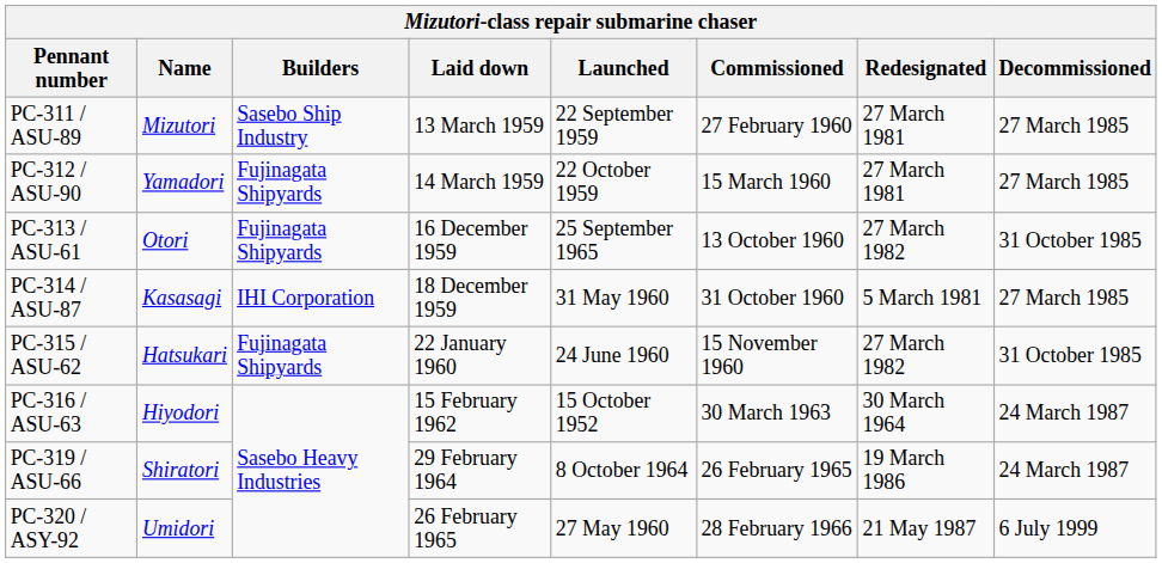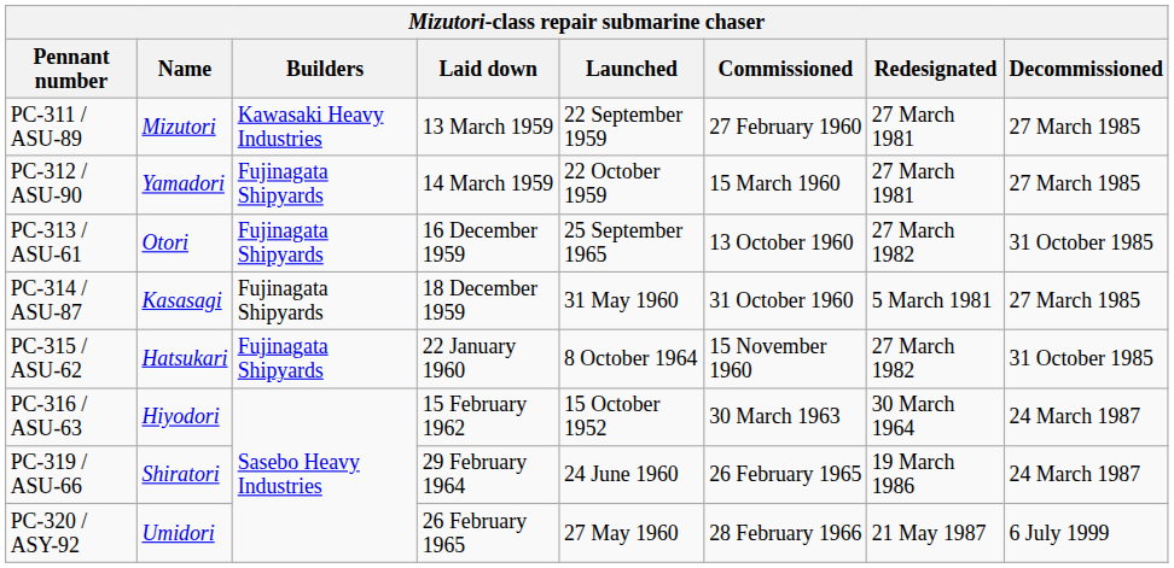 <table class="wikitable">
 <tr>
 <th colspan="8"><em>Mizutori</em>-class repair submarine chaser</th>
 </tr>
 <tr>
 <th>Pennant number</th>
 <th>Name</th>
 <th>Builders</th>
 <th>Laid down</th>
 <th>Launched</th>
 <th>Commissioned</th>
 <th>Redesignated</th>
 <th>Decommissioned</th>
 </tr>
 <tr>
 <td>PC-311 / ASU-89</td>
 <td><em><a href='#'>Mizutori</a></em></td>
-<td><a href='#'>Sasebo Ship Industry</a></td>
+<td><a href='#'>Kawasaki Heavy Industries</a></td>
 <td>13 March 1959</td>
 <td>22 September 1959</td>
 <td>27 February 1960</td>
 <td>27 March 1981</td>
 <td>27 March 1985</td>
 </tr>
 <tr>
 <td>PC-312 / ASU-90</td>
 <td><em><a href='#'>Yamadori</a></em></td>
 <td><a href='#'>Fujinagata Shipyards</a></td>
 <td>14 March 1959</td>
 <td>22 October 1959</td>
 <td>15 March 1960</td>
 <td>27 March 1981</td>
 <td>27 March 1985</td>
 </tr>
 <tr>
 <td>PC-313 / ASU-61</td>
 <td><em><a href='#'>Otori</a></em></td>
 <td><a href='#'>Fujinagata Shipyards</a></td>
 <td>16 December 1959</td>
 <td>25 September 1965</td>
 <td>13 October 1960</td>
 <td>27 March 1982</td>
 <td>31 October 1985</td>
 </tr>
 <tr>
 <td>PC-314 / ASU-87</td>
 <td><em><a href='#'>Kasasagi</a></em></td>
-<td><a href='#'>IHI Corporation</a></td>
+<td>Fujinagata Shipyards</td>
 <td>18 December 1959</td>
 <td>31 May 1960</td>
 <td>31 October 1960</td>
 <td>5 March 1981</td>
 <td>27 March 1985</td>
 </tr>
 <tr>
 <td>PC-315 / ASU-62</td>
 <td><em><a href='#'>Hatsukari</a></em></td>
 <td><a href='#'>Fujinagata Shipyards</a></td>
 <td>22 January 1960</td>
-<td>24 June 1960</td>
+<td>8 October 1964</td>
 <td>15 November 1960</td>
 <td>27 March 1982</td>
 <td>31 October 1985</td>
 </tr>
 <tr>
 <td>PC-316 / ASU-63</td>
 <td><em><a href='#'>Hiyodori</a></em></td>
 <td rowspan="3"><a href='#'>Sasebo Heavy Industries</a></td>
 <td>15 February 1962</td>
 <td>15 October 1952</td>
 <td>30 March 1963</td>
 <td>30 March 1964</td>
 <td>24 March 1987</td>
 </tr>
 <tr>
 <td>PC-319 / ASU-66</td>
 <td><em><a href='#'>Shiratori</a></em></td>
 <td>29 February 1964</td>
-<td>8 October 1964</td>
+<td>24 June 1960</td>
 <td>26 February 1965</td>
 <td>19 March 1986</td>
 <td>24 March 1987</td>
 </tr>
 <tr>
 <td>PC-320 / ASY-92</td>
 <td><em><a href='#'>Umidori</a></em></td>
 <td>26 February 1965</td>
 <td>27 May 1960</td>
 <td>28 February 1966</td>
 <td>21 May 1987</td>
 <td>6 July 1999</td>
 </tr>
 </table>
